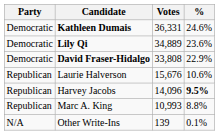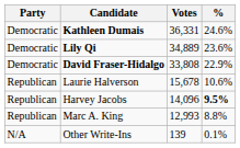 <table class="wikitable">
 <tr>
 <th>Party</th>
 <th>Candidate</th>
 <th>Votes</th>
 <th>%</th>
 </tr>
 <tr>
 <td>Democratic</td>
 <td><strong>Kathleen Dumais</strong></td>
 <td>36,331</td>
 <td>24.6%</td>
 </tr>
 <tr>
 <td>Democratic</td>
 <td><strong>Lily Qi</strong></td>
 <td>34,889</td>
 <td>23.6%</td>
 </tr>
 <tr>
 <td>Democratic</td>
 <td><strong>David Fraser-Hidalgo</strong></td>
 <td>33,808</td>
 <td>22.9%</td>
 </tr>
 <tr>
 <td>Republican</td>
 <td>Laurie Halverson</td>
-<td>15,676</td>
+<td>15,678</td>
 <td>10.6%</td>
 </tr>
 <tr>
 <td>Republican</td>
 <td>Harvey Jacobs</td>
 <td>14,096</td>
 <td><strong>9.5%</strong></td>
 </tr>
 <tr>
 <td>Republican</td>
 <td>Marc A. King</td>
-<td>10,993</td>
+<td>12,993</td>
 <td>8.8%</td>
 </tr>
 <tr>
 <td>N/A</td>
 <td>Other Write-Ins</td>
 <td>139</td>
 <td>0.1%</td>
 </tr>
 </table>
